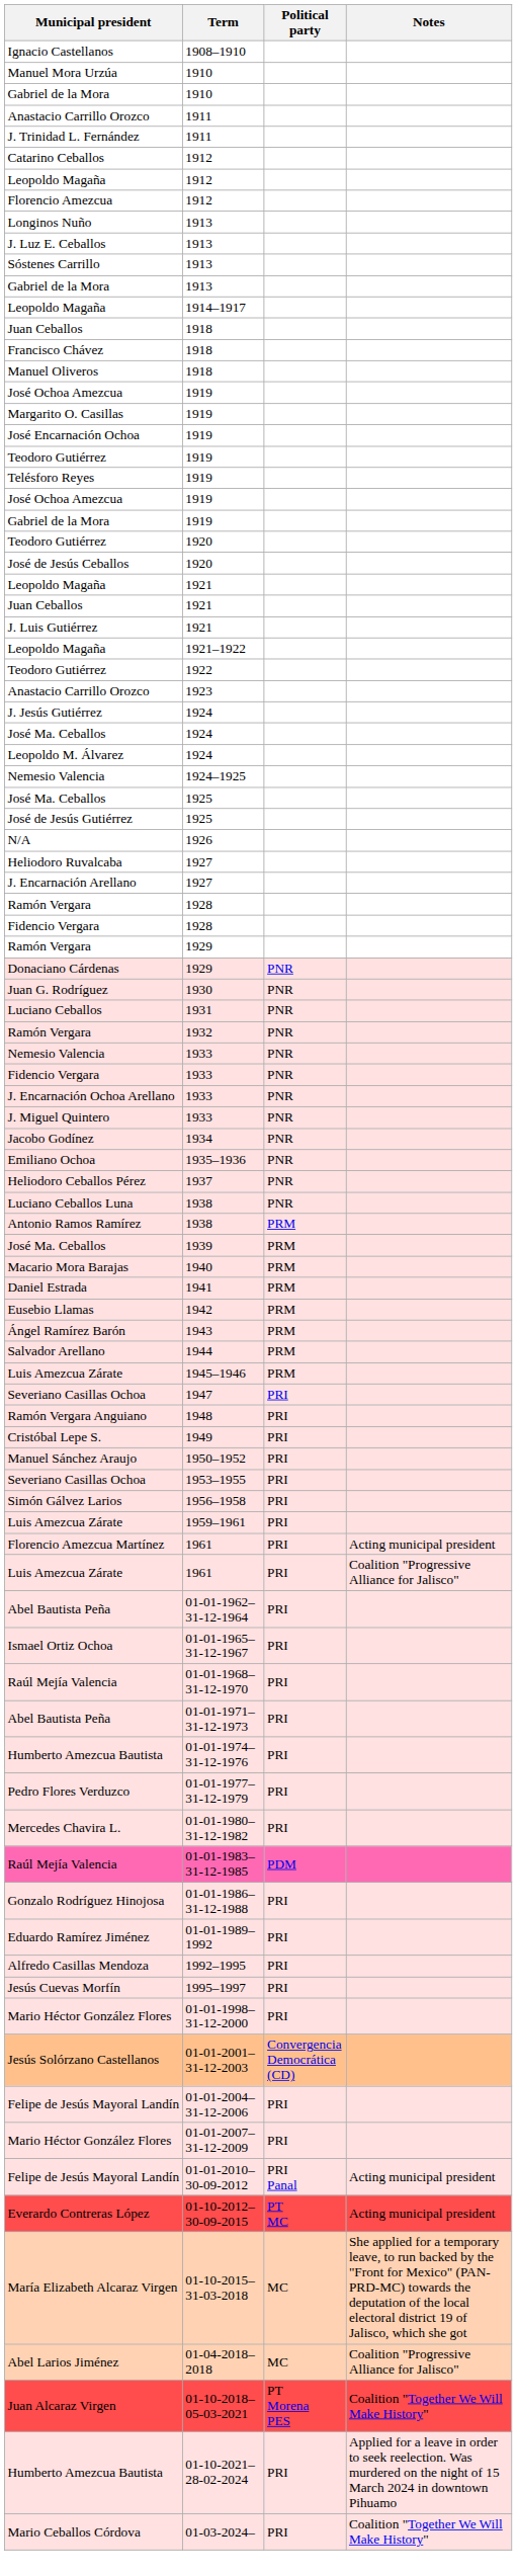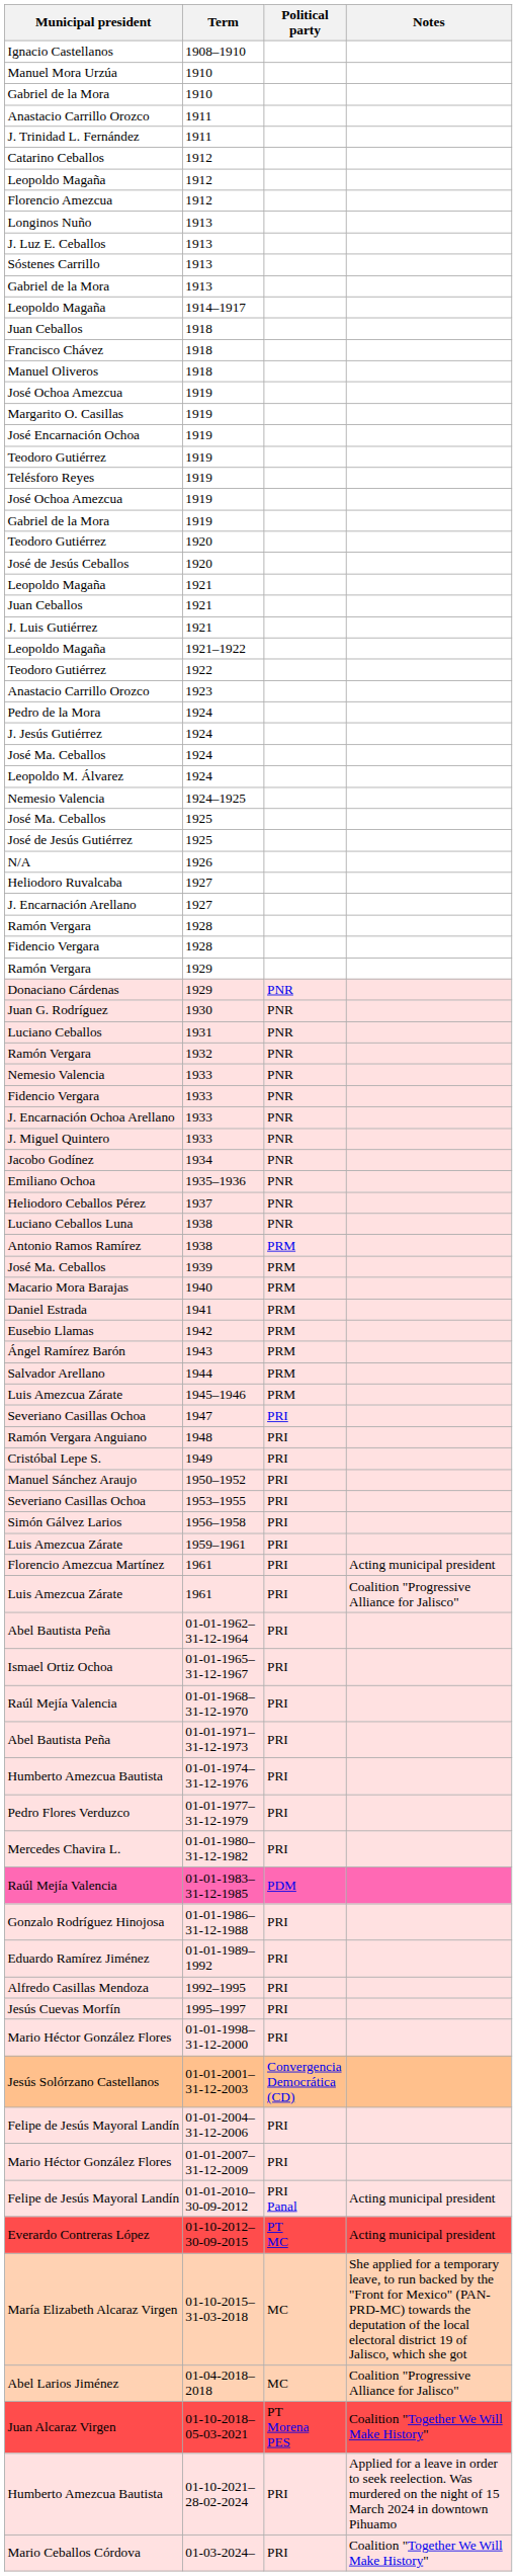 <table class="wikitable">
 <tr>
 <th>Municipal president</th>
 <th width=90px>Term</th>
 <th width=90x>Political party</th>
 <th width=190px>Notes</th>
 </tr>
 <tr style="background:#ffffff">
 <td>Ignacio Castellanos</td>
 <td>1908–1910</td>
 <td></td>
 <td></td>
 </tr>
 <tr style="background:#ffffff">
 <td>Manuel Mora Urzúa</td>
 <td>1910</td>
 <td></td>
 <td></td>
 </tr>
 <tr style="background:#ffffff">
 <td>Gabriel de la Mora</td>
 <td>1910</td>
 <td></td>
 <td></td>
 </tr>
 <tr style="background:#ffffff">
 <td>Anastacio Carrillo Orozco</td>
 <td>1911</td>
 <td></td>
 <td></td>
 </tr>
 <tr style="background:#ffffff">
 <td>J. Trinidad L. Fernández</td>
 <td>1911</td>
 <td></td>
 <td></td>
 </tr>
 <tr style="background:#ffffff">
 <td>Catarino Ceballos</td>
 <td>1912</td>
 <td></td>
 <td></td>
 </tr>
 <tr style="background:#ffffff">
 <td>Leopoldo Magaña</td>
 <td>1912</td>
 <td></td>
 <td></td>
 </tr>
 <tr style="background:#ffffff">
 <td>Florencio Amezcua</td>
 <td>1912</td>
 <td></td>
 <td></td>
 </tr>
 <tr style="background:#ffffff">
 <td>Longinos Nuño</td>
 <td>1913</td>
 <td></td>
 <td></td>
 </tr>
 <tr style="background:#ffffff">
 <td>J. Luz E. Ceballos</td>
 <td>1913</td>
 <td></td>
 <td></td>
 </tr>
 <tr style="background:#ffffff">
 <td>Sóstenes Carrillo</td>
 <td>1913</td>
 <td></td>
 <td></td>
 </tr>
 <tr style="background:#ffffff">
 <td>Gabriel de la Mora</td>
 <td>1913</td>
 <td></td>
 <td></td>
 </tr>
 <tr style="background:#ffffff">
 <td>Leopoldo Magaña</td>
 <td>1914–1917</td>
 <td></td>
 <td></td>
 </tr>
 <tr style="background:#ffffff">
 <td>Juan Ceballos</td>
 <td>1918</td>
 <td></td>
 <td></td>
 </tr>
 <tr style="background:#ffffff">
 <td>Francisco Chávez</td>
 <td>1918</td>
 <td></td>
 <td></td>
 </tr>
 <tr style="background:#ffffff">
 <td>Manuel Oliveros</td>
 <td>1918</td>
 <td></td>
 <td></td>
 </tr>
 <tr style="background:#ffffff">
 <td>José Ochoa Amezcua</td>
 <td>1919</td>
 <td></td>
 <td></td>
 </tr>
 <tr style="background:#ffffff">
 <td>Margarito O. Casillas</td>
 <td>1919</td>
 <td></td>
 <td></td>
 </tr>
 <tr style="background:#ffffff">
 <td>José Encarnación Ochoa</td>
 <td>1919</td>
 <td></td>
 <td></td>
 </tr>
 <tr style="background:#ffffff">
 <td>Teodoro Gutiérrez</td>
 <td>1919</td>
 <td></td>
 <td></td>
 </tr>
 <tr style="background:#ffffff">
 <td>Telésforo Reyes</td>
 <td>1919</td>
 <td></td>
 <td></td>
 </tr>
 <tr style="background:#ffffff">
 <td>José Ochoa Amezcua</td>
 <td>1919</td>
 <td></td>
 <td></td>
 </tr>
 <tr style="background:#ffffff">
 <td>Gabriel de la Mora</td>
 <td>1919</td>
 <td></td>
 <td></td>
 </tr>
 <tr style="background:#ffffff">
 <td>Teodoro Gutiérrez</td>
 <td>1920</td>
 <td></td>
 <td></td>
 </tr>
 <tr style="background:#ffffff">
 <td>José de Jesús Ceballos</td>
 <td>1920</td>
 <td></td>
 <td></td>
 </tr>
 <tr style="background:#ffffff">
 <td>Leopoldo Magaña</td>
 <td>1921</td>
 <td></td>
 <td></td>
 </tr>
 <tr style="background:#ffffff">
 <td>Juan Ceballos</td>
 <td>1921</td>
 <td></td>
 <td></td>
 </tr>
 <tr style="background:#ffffff">
 <td>J. Luis Gutiérrez</td>
 <td>1921</td>
 <td></td>
 <td></td>
 </tr>
 <tr style="background:#ffffff">
 <td>Leopoldo Magaña</td>
 <td>1921–1922</td>
 <td></td>
 <td></td>
 </tr>
 <tr style="background:#ffffff">
 <td>Teodoro Gutiérrez</td>
 <td>1922</td>
 <td></td>
 <td></td>
 </tr>
 <tr style="background:#ffffff">
 <td>Anastacio Carrillo Orozco</td>
 <td>1923</td>
+<td></td>
+<td></td>
+</tr>
+<tr style="background:#ffffff">
+<td>Pedro de la Mora</td>
+<td>1924</td>
 <td></td>
 <td></td>
 </tr>
 <tr style="background:#ffffff">
 <td>J. Jesús Gutiérrez</td>
 <td>1924</td>
 <td></td>
 <td></td>
 </tr>
 <tr style="background:#ffffff">
 <td>José Ma. Ceballos</td>
 <td>1924</td>
 <td></td>
 <td></td>
 </tr>
 <tr style="background:#ffffff">
 <td>Leopoldo M. Álvarez</td>
 <td>1924</td>
 <td></td>
 <td></td>
 </tr>
 <tr style="background:#ffffff">
 <td>Nemesio Valencia</td>
 <td>1924–1925</td>
 <td></td>
 <td></td>
 </tr>
 <tr style="background:#ffffff">
 <td>José Ma. Ceballos</td>
 <td>1925</td>
 <td></td>
 <td></td>
 </tr>
 <tr style="background:#ffffff">
 <td>José de Jesús Gutiérrez</td>
 <td>1925</td>
 <td></td>
 <td></td>
 </tr>
 <tr style="background:#ffffff">
 <td>N/A</td>
 <td>1926</td>
 <td></td>
 <td></td>
 </tr>
 <tr style="background:#ffffff">
 <td>Heliodoro Ruvalcaba</td>
 <td>1927</td>
 <td></td>
 <td></td>
 </tr>
 <tr style="background:#ffffff">
 <td>J. Encarnación Arellano</td>
 <td>1927</td>
 <td></td>
 <td></td>
 </tr>
 <tr style="background:#ffffff">
 <td>Ramón Vergara</td>
 <td>1928</td>
 <td></td>
 <td></td>
 </tr>
 <tr style="background:#ffffff">
 <td>Fidencio Vergara</td>
 <td>1928</td>
 <td></td>
 <td></td>
 </tr>
 <tr style="background:#ffffff">
 <td>Ramón Vergara</td>
 <td>1929</td>
 <td></td>
 <td></td>
 </tr>
 <tr style="background:#ffe1e1">
 <td>Donaciano Cárdenas</td>
 <td>1929</td>
 <td><a href='#'>PNR</a> </td>
 <td></td>
 </tr>
 <tr style="background:#ffe1e1">
 <td>Juan G. Rodríguez</td>
 <td>1930</td>
 <td>PNR </td>
 <td></td>
 </tr>
 <tr style="background:#ffe1e1">
 <td>Luciano Ceballos</td>
 <td>1931</td>
 <td>PNR </td>
 <td></td>
 </tr>
 <tr style="background:#ffe1e1">
 <td>Ramón Vergara</td>
 <td>1932</td>
 <td>PNR </td>
 <td></td>
 </tr>
 <tr style="background:#ffe1e1">
 <td>Nemesio Valencia</td>
 <td>1933</td>
 <td>PNR </td>
 <td></td>
 </tr>
 <tr style="background:#ffe1e1">
 <td>Fidencio Vergara</td>
 <td>1933</td>
 <td>PNR </td>
 <td></td>
 </tr>
 <tr style="background:#ffe1e1">
 <td>J. Encarnación Ochoa Arellano</td>
 <td>1933</td>
 <td>PNR </td>
 <td></td>
 </tr>
 <tr style="background:#ffe1e1">
 <td>J. Miguel Quintero</td>
 <td>1933</td>
 <td>PNR </td>
 <td></td>
 </tr>
 <tr style="background:#ffe1e1">
 <td>Jacobo Godínez</td>
 <td>1934</td>
 <td>PNR </td>
 <td></td>
 </tr>
 <tr style="background:#ffe1e1">
 <td>Emiliano Ochoa</td>
 <td>1935–1936</td>
 <td>PNR </td>
 <td></td>
 </tr>
 <tr style="background:#ffe1e1">
 <td>Heliodoro Ceballos Pérez</td>
 <td>1937</td>
 <td>PNR </td>
 <td></td>
 </tr>
 <tr style="background:#ffe1e1">
 <td>Luciano Ceballos Luna</td>
 <td>1938</td>
 <td>PNR </td>
 <td></td>
 </tr>
 <tr style="background:#ffe1e1">
 <td>Antonio Ramos Ramírez</td>
 <td>1938</td>
 <td><a href='#'>PRM</a> </td>
 <td></td>
 </tr>
 <tr style="background:#ffe1e1">
 <td>José Ma. Ceballos</td>
 <td>1939</td>
 <td>PRM </td>
 <td></td>
 </tr>
 <tr style="background:#ffe1e1">
 <td>Macario Mora Barajas</td>
 <td>1940</td>
 <td>PRM </td>
 <td></td>
 </tr>
 <tr style="background:#ffe1e1">
 <td>Daniel Estrada</td>
 <td>1941</td>
 <td>PRM </td>
 <td></td>
 </tr>
 <tr style="background:#ffe1e1">
 <td>Eusebio Llamas</td>
 <td>1942</td>
 <td>PRM </td>
 <td></td>
 </tr>
 <tr style="background:#ffe1e1">
 <td>Ángel Ramírez Barón</td>
 <td>1943</td>
 <td>PRM </td>
 <td></td>
 </tr>
 <tr style="background:#ffe1e1">
 <td>Salvador Arellano</td>
 <td>1944</td>
 <td>PRM </td>
 <td></td>
 </tr>
 <tr style="background:#ffe1e1">
 <td>Luis Amezcua Zárate</td>
 <td>1945–1946</td>
 <td>PRM </td>
 <td></td>
 </tr>
 <tr style="background:#ffe1e1">
 <td>Severiano Casillas Ochoa</td>
 <td>1947</td>
 <td><a href='#'>PRI</a> </td>
 <td></td>
 </tr>
 <tr style="background:#ffe1e1">
 <td>Ramón Vergara Anguiano</td>
 <td>1948</td>
 <td>PRI </td>
 <td></td>
 </tr>
 <tr style="background:#ffe1e1">
 <td>Cristóbal Lepe S.</td>
 <td>1949</td>
 <td>PRI </td>
 <td></td>
 </tr>
 <tr style="background:#ffe1e1">
 <td>Manuel Sánchez Araujo</td>
 <td>1950–1952</td>
 <td>PRI </td>
 <td></td>
 </tr>
 <tr style="background:#ffe1e1">
 <td>Severiano Casillas Ochoa</td>
 <td>1953–1955</td>
 <td>PRI </td>
 <td></td>
 </tr>
 <tr style="background:#ffe1e1">
 <td>Simón Gálvez Larios</td>
 <td>1956–1958</td>
 <td>PRI </td>
 <td></td>
 </tr>
 <tr style="background:#ffe1e1">
 <td>Luis Amezcua Zárate</td>
 <td>1959–1961</td>
 <td>PRI </td>
 <td></td>
 </tr>
 <tr style="background:#ffe1e1">
 <td>Florencio Amezcua Martínez</td>
 <td>1961</td>
 <td>PRI </td>
 <td>Acting municipal president</td>
 </tr>
 <tr style="background:#ffe1e1">
 <td>Luis Amezcua Zárate</td>
 <td>1961</td>
 <td>PRI </td>
 <td>Coalition "Progressive Alliance for Jalisco"</td>
 </tr>
 <tr style="background:#ffe1e1">
 <td>Abel Bautista Peña</td>
 <td>01-01-1962–31-12-1964</td>
 <td>PRI </td>
 <td></td>
 </tr>
 <tr style="background:#ffe1e1">
 <td>Ismael Ortiz Ochoa</td>
 <td>01-01-1965–31-12-1967</td>
 <td>PRI </td>
 <td></td>
 </tr>
 <tr style="background:#ffe1e1">
 <td>Raúl Mejía Valencia</td>
 <td>01-01-1968–31-12-1970</td>
 <td>PRI </td>
 <td></td>
 </tr>
 <tr style="background:#ffe1e1">
 <td>Abel Bautista Peña</td>
 <td>01-01-1971–31-12-1973</td>
 <td>PRI </td>
 <td></td>
 </tr>
 <tr style="background:#ffe1e1">
 <td>Humberto Amezcua Bautista</td>
 <td>01-01-1974–31-12-1976</td>
 <td>PRI </td>
 <td></td>
 </tr>
 <tr style="background:#ffe1e1">
 <td>Pedro Flores Verduzco</td>
 <td>01-01-1977–31-12-1979</td>
 <td>PRI </td>
 <td></td>
 </tr>
 <tr style="background:#ffe1e1">
 <td>Mercedes Chavira L.</td>
 <td>01-01-1980–31-12-1982</td>
 <td>PRI </td>
 <td></td>
 </tr>
 <tr style="background:#ff69b4">
 <td>Raúl Mejía Valencia</td>
 <td>01-01-1983–31-12-1985</td>
 <td><a href='#'>PDM</a> </td>
 <td></td>
 </tr>
 <tr style="background:#ffe1e1">
 <td>Gonzalo Rodríguez Hinojosa</td>
 <td>01-01-1986–31-12-1988</td>
 <td>PRI </td>
 <td></td>
 </tr>
 <tr style="background:#ffe1e1">
 <td>Eduardo Ramírez Jiménez</td>
 <td>01-01-1989–1992</td>
 <td>PRI </td>
 <td></td>
 </tr>
 <tr style="background:#ffe1e1">
 <td>Alfredo Casillas Mendoza</td>
 <td>1992–1995</td>
 <td>PRI </td>
 <td></td>
 </tr>
 <tr style="background:#ffe1e1">
 <td>Jesús Cuevas Morfín</td>
 <td>1995–1997</td>
 <td>PRI </td>
 <td></td>
 </tr>
 <tr style="background:#ffe1e1">
 <td>Mario Héctor González Flores</td>
 <td>01-01-1998–31-12-2000</td>
 <td>PRI </td>
 <td></td>
 </tr>
 <tr style="background:#ffc08c">
 <td>Jesús Solórzano Castellanos</td>
 <td>01-01-2001–31-12-2003</td>
 <td><a href='#'>Convergencia Democrática (CD)</a> </td>
 <td></td>
 </tr>
 <tr style="background:#ffe1e1">
 <td>Felipe de Jesús Mayoral Landín</td>
 <td>01-01-2004–31-12-2006</td>
 <td>PRI </td>
 <td></td>
 </tr>
 <tr style="background:#ffe1e1">
 <td>Mario Héctor González Flores</td>
 <td>01-01-2007–31-12-2009</td>
 <td>PRI </td>
 <td></td>
 </tr>
 <tr style="background:#ffe1e1">
 <td>Felipe de Jesús Mayoral Landín</td>
 <td>01-01-2010–30-09-2012</td>
 <td>PRI <br> <a href='#'>Panal</a> </td>
 <td>Acting municipal president</td>
 </tr>
 <tr style="background:#ff4c4c">
 <td>Everardo Contreras López</td>
 <td>01-10-2012–30-09-2015</td>
 <td><a href='#'>PT</a> <br> <a href='#'>MC</a> </td>
 <td>Acting municipal president</td>
 </tr>
 <tr style="background:#ffd2b3">
 <td>María Elizabeth Alcaraz Virgen</td>
 <td>01-10-2015–31-03-2018</td>
 <td>MC </td>
 <td>She applied for a temporary leave, to run backed by the "Front for Mexico" (PAN-PRD-MC) towards the deputation of the local electoral district 19 of Jalisco, which she got</td>
 </tr>
 <tr style="background:#ffd2b3">
 <td>Abel Larios Jiménez</td>
 <td>01-04-2018–2018</td>
 <td>MC </td>
 <td>Coalition "Progressive Alliance for Jalisco"</td>
 </tr>
 <tr style="background:#ff4c4c">
 <td>Juan Alcaraz Virgen</td>
 <td>01-10-2018–05-03-2021</td>
 <td>PT <br> <a href='#'>Morena</a>  <br> <a href='#'>PES</a> </td>
 <td>Coalition "<a href='#'>Together We Will Make History</a>"</td>
 </tr>
 <tr style="background:#ffe1e1">
 <td>Humberto Amezcua Bautista</td>
 <td>01-10-2021–28-02-2024</td>
 <td>PRI </td>
 <td>Applied for a leave in order to seek reelection. Was murdered on the night of 15 March 2024 in downtown Pihuamo</td>
 </tr>
 <tr style="background:#ffe1e1">
 <td>Mario Ceballos Córdova</td>
 <td>01-03-2024–</td>
 <td>PRI </td>
 <td>Coalition "<a href='#'>Together We Will Make History</a>"</td>
 </tr>
 </table>
